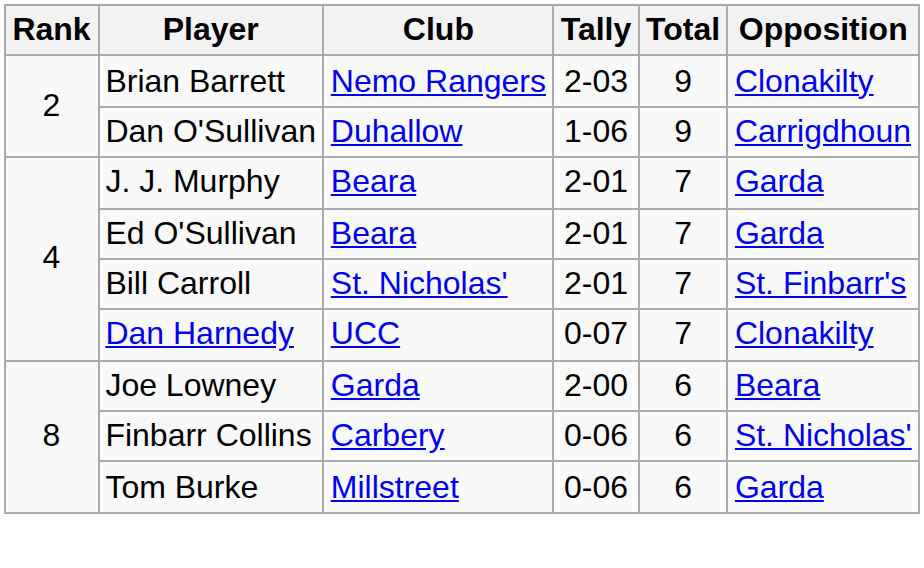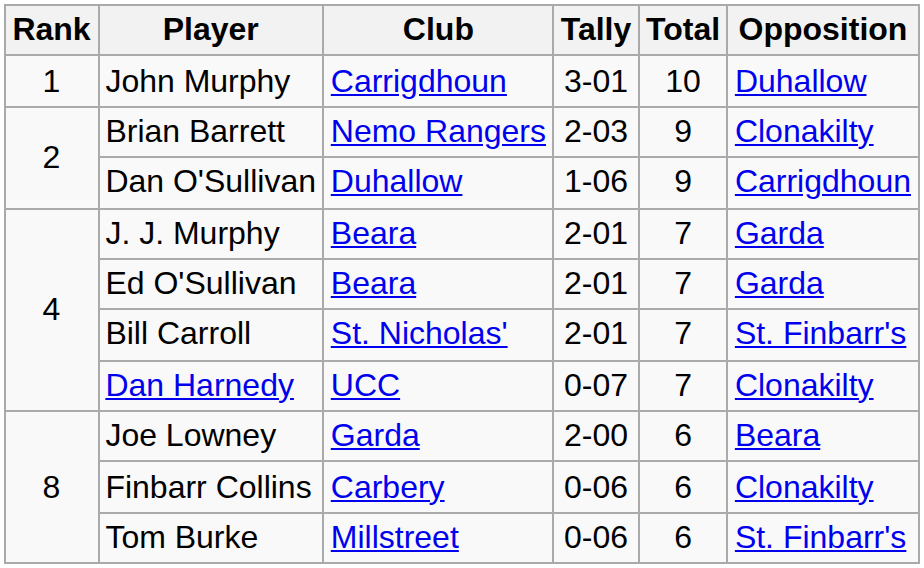 <table class="wikitable">
 <tr>
 <th>Rank</th>
 <th>Player</th>
 <th>Club</th>
 <th>Tally</th>
 <th>Total</th>
 <th>Opposition</th>
+</tr>
+<tr>
+<td rowspan="1" style="text-align:center;">1</td>
+<td>John Murphy</td>
+<td><a href='#'>Carrigdhoun</a></td>
+<td align=center>3-01</td>
+<td align=center>10</td>
+<td><a href='#'>Duhallow</a></td>
 </tr>
 <tr>
 <td rowspan="2" style="text-align:center;">2</td>
 <td>Brian Barrett</td>
 <td><a href='#'>Nemo Rangers</a></td>
 <td align=center>2-03</td>
 <td align=center>9</td>
 <td><a href='#'>Clonakilty</a></td>
 </tr>
 <tr>
 <td>Dan O'Sullivan</td>
 <td><a href='#'>Duhallow</a></td>
 <td align=center>1-06</td>
 <td align=center>9</td>
 <td><a href='#'>Carrigdhoun</a></td>
 </tr>
 <tr>
 <td rowspan="4" style="text-align:center;">4</td>
 <td>J. J. Murphy</td>
 <td><a href='#'>Beara</a></td>
 <td align=center>2-01</td>
 <td align=center>7</td>
 <td><a href='#'>Garda</a></td>
 </tr>
 <tr>
 <td>Ed O'Sullivan</td>
 <td><a href='#'>Beara</a></td>
 <td align=center>2-01</td>
 <td align=center>7</td>
 <td><a href='#'>Garda</a></td>
 </tr>
 <tr>
 <td>Bill Carroll</td>
 <td><a href='#'>St. Nicholas'</a></td>
 <td align=center>2-01</td>
 <td align=center>7</td>
 <td><a href='#'>St. Finbarr's</a></td>
 </tr>
 <tr>
 <td><a href='#'>Dan Harnedy</a></td>
 <td><a href='#'>UCC</a></td>
 <td align=center>0-07</td>
 <td align=center>7</td>
 <td><a href='#'>Clonakilty</a></td>
 </tr>
 <tr>
 <td rowspan="3" style="text-align:center;">8</td>
 <td>Joe Lowney</td>
 <td><a href='#'>Garda</a></td>
 <td align=center>2-00</td>
 <td align=center>6</td>
 <td><a href='#'>Beara</a></td>
 </tr>
 <tr>
 <td>Finbarr Collins</td>
 <td><a href='#'>Carbery</a></td>
 <td align=center>0-06</td>
 <td align=center>6</td>
-<td><a href='#'>St. Nicholas'</a></td>
+<td><a href='#'>Clonakilty</a></td>
 </tr>
 <tr>
 <td>Tom Burke</td>
 <td><a href='#'>Millstreet</a></td>
 <td align=center>0-06</td>
 <td align=center>6</td>
-<td><a href='#'>Garda</a></td>
+<td><a href='#'>St. Finbarr's</a></td>
 </tr>
 </table>
